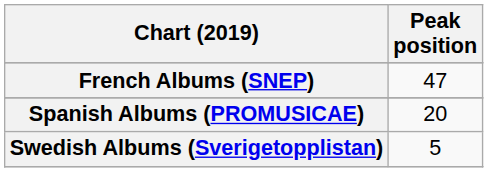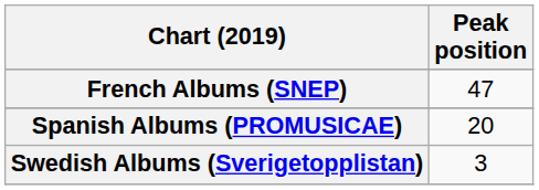 <table class="wikitable sortable plainrowheaders" style="text-align:center">
 <tr>
 <th scope="col">Chart (2019)</th>
 <th scope="col">Peak<br>position</th>
 </tr>
 <tr>
 </tr>
 <tr>
 </tr>
 <tr>
 </tr>
 <tr>
 </tr>
 <tr>
 </tr>
 <tr>
 </tr>
 <tr>
 </tr>
 <tr>
 </tr>
 <tr>
 <th scope="row">French Albums (<a href='#'>SNEP</a>)</th>
 <td>47</td>
 </tr>
 <tr>
 </tr>
 <tr>
 </tr>
 <tr>
 </tr>
 <tr>
 </tr>
 <tr>
 </tr>
 <tr>
 </tr>
 <tr>
 <th scope="row">Spanish Albums (<a href='#'>PROMUSICAE</a>)</th>
 <td>20</td>
 </tr>
 <tr>
 <th scope="row">Swedish Albums (<a href='#'>Sverigetopplistan</a>)</th>
-<td>5</td>
+<td>3</td>
 </tr>
 <tr>
 </tr>
 <tr>
 </tr>
 <tr>
 </tr>
 </table>
